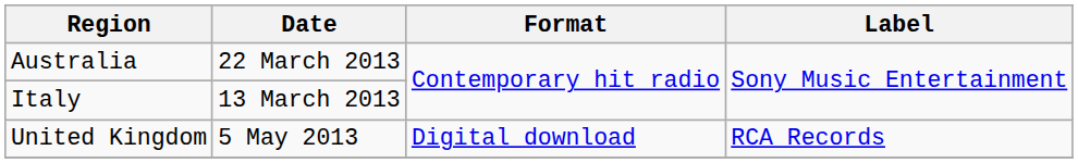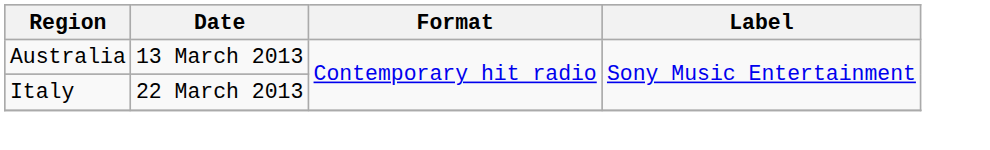 <table class=wikitable>
 <tr>
 <th scope="col">Region</th>
 <th scope="col">Date</th>
 <th scope="col">Format</th>
 <th scope="col">Label</th>
 </tr>
 <tr>
 <td>Australia</td>
-<td>22 March 2013</td>
+<td>13 March 2013</td>
 <td rowspan="2"><a href='#'>Contemporary hit radio</a></td>
 <td rowspan="2"><a href='#'>Sony Music Entertainment</a></td>
 </tr>
 <tr>
 <td>Italy</td>
-<td>13 March 2013</td>
-</tr>
-<tr>
-<td>United Kingdom</td>
-<td>5 May 2013</td>
-<td><a href='#'>Digital download</a></td>
-<td><a href='#'>RCA Records</a></td>
+<td>22 March 2013</td>
 </tr>
 <tr>
 </tr>
 </table>
